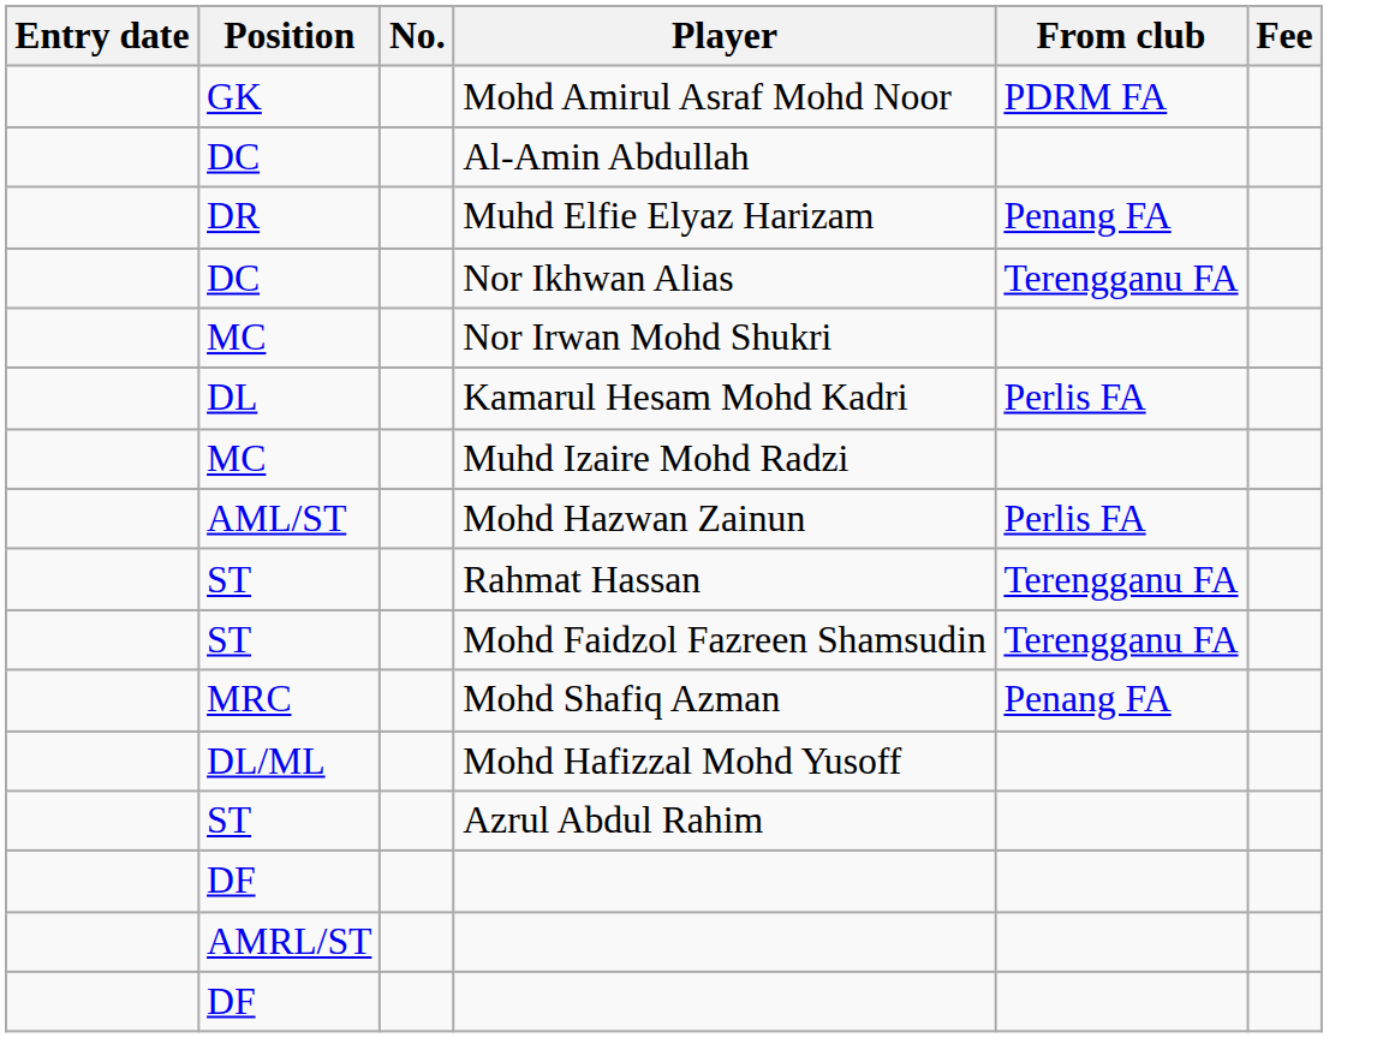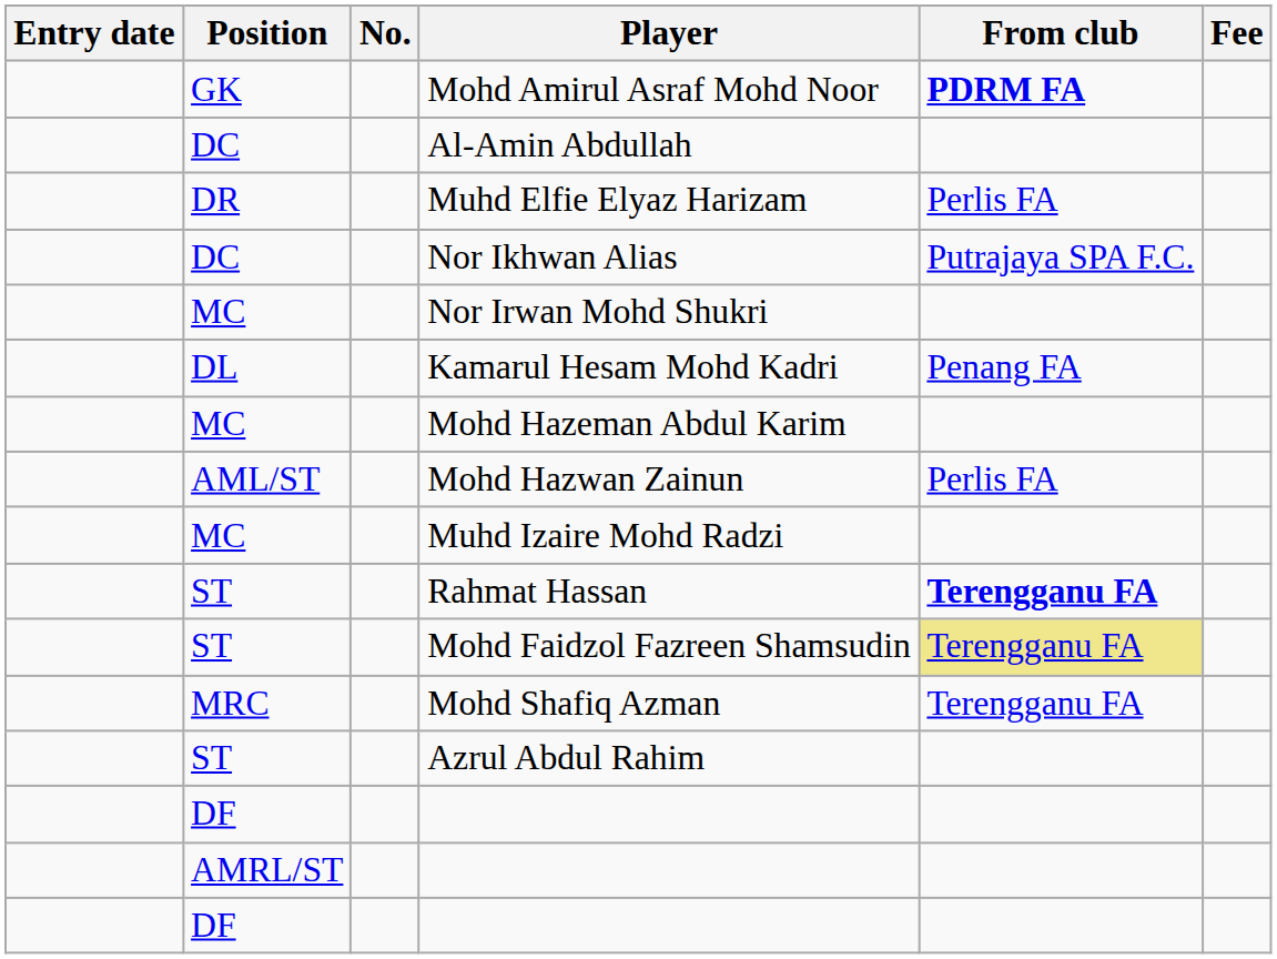 <table class="wikitable sortable">
 <tr>
 <th>Entry date</th>
 <th>Position</th>
 <th>No.</th>
 <th>Player</th>
 <th>From club</th>
 <th>Fee</th>
 </tr>
 <tr>
 <td></td>
 <td><a href='#'>GK</a></td>
 <td></td>
 <td> Mohd Amirul Asraf Mohd Noor</td>
-<td> <a href='#'>PDRM FA</a></td>
+<td><strong> <a href='#'>PDRM FA</a></strong></td>
 <td></td>
 </tr>
 <tr>
 <td></td>
 <td><a href='#'>DC</a></td>
 <td></td>
 <td> Al-Amin Abdullah</td>
 <td></td>
 <td></td>
 </tr>
 <tr>
 <td></td>
 <td><a href='#'>DR</a></td>
 <td></td>
 <td> Muhd Elfie Elyaz Harizam</td>
-<td> <a href='#'>Penang FA</a></td>
+<td> <a href='#'>Perlis FA</a></td>
 <td></td>
 </tr>
 <tr>
 <td></td>
 <td><a href='#'>DC</a></td>
 <td></td>
 <td> Nor Ikhwan Alias</td>
-<td> <a href='#'>Terengganu FA</a></td>
+<td> <a href='#'>Putrajaya SPA F.C.</a></td>
 <td></td>
 </tr>
 <tr>
 <td></td>
 <td><a href='#'>MC</a></td>
 <td></td>
 <td> Nor Irwan Mohd Shukri</td>
 <td></td>
 <td></td>
 </tr>
 <tr>
 <td></td>
 <td><a href='#'>DL</a></td>
 <td></td>
 <td> Kamarul Hesam Mohd Kadri</td>
+<td> <a href='#'>Penang FA</a></td>
+<td></td>
+</tr>
+<tr>
+<td></td>
+<td><a href='#'>MC</a></td>
+<td></td>
+<td> Mohd Hazeman Abdul Karim</td>
+<td></td>
+<td></td>
+</tr>
+<tr>
+<td></td>
+<td><a href='#'>AML/ST</a></td>
+<td></td>
+<td> Mohd Hazwan Zainun</td>
 <td> <a href='#'>Perlis FA</a></td>
 <td></td>
 </tr>
 <tr>
 <td></td>
 <td><a href='#'>MC</a></td>
 <td></td>
 <td> Muhd Izaire Mohd Radzi</td>
 <td></td>
 <td></td>
 </tr>
 <tr>
 <td></td>
-<td><a href='#'>AML/ST</a></td>
-<td></td>
-<td> Mohd Hazwan Zainun</td>
-<td> <a href='#'>Perlis FA</a></td>
-<td></td>
-</tr>
-<tr>
-<td></td>
 <td><a href='#'>ST</a></td>
 <td></td>
 <td> Rahmat Hassan</td>
-<td> <a href='#'>Terengganu FA</a></td>
+<td><strong> <a href='#'>Terengganu FA</a></strong></td>
 <td></td>
 </tr>
 <tr>
 <td></td>
 <td><a href='#'>ST</a></td>
 <td></td>
 <td> Mohd Faidzol Fazreen Shamsudin</td>
-<td> <a href='#'>Terengganu FA</a></td>
+<td style="background: khaki;"> <a href='#'>Terengganu FA</a></td>
 <td></td>
 </tr>
 <tr>
 <td></td>
 <td><a href='#'>MRC</a></td>
 <td></td>
 <td> Mohd Shafiq Azman</td>
-<td> <a href='#'>Penang FA</a></td>
-<td></td>
-</tr>
-<tr>
-<td></td>
-<td><a href='#'>DL/ML</a></td>
-<td></td>
-<td> Mohd Hafizzal Mohd Yusoff</td>
-<td></td>
+<td> <a href='#'>Terengganu FA</a></td>
 <td></td>
 </tr>
 <tr>
 <td></td>
 <td><a href='#'>ST</a></td>
 <td></td>
 <td> Azrul Abdul Rahim</td>
 <td></td>
 <td></td>
 </tr>
 <tr>
 <td></td>
 <td><a href='#'>DF</a></td>
 <td></td>
 <td></td>
 <td></td>
 <td></td>
 </tr>
 <tr>
 <td></td>
 <td><a href='#'>AMRL/ST</a></td>
 <td></td>
 <td></td>
 <td></td>
 <td></td>
 </tr>
 <tr>
 <td></td>
 <td><a href='#'>DF</a></td>
 <td></td>
 <td></td>
 <td></td>
 <td></td>
 </tr>
 </table>
